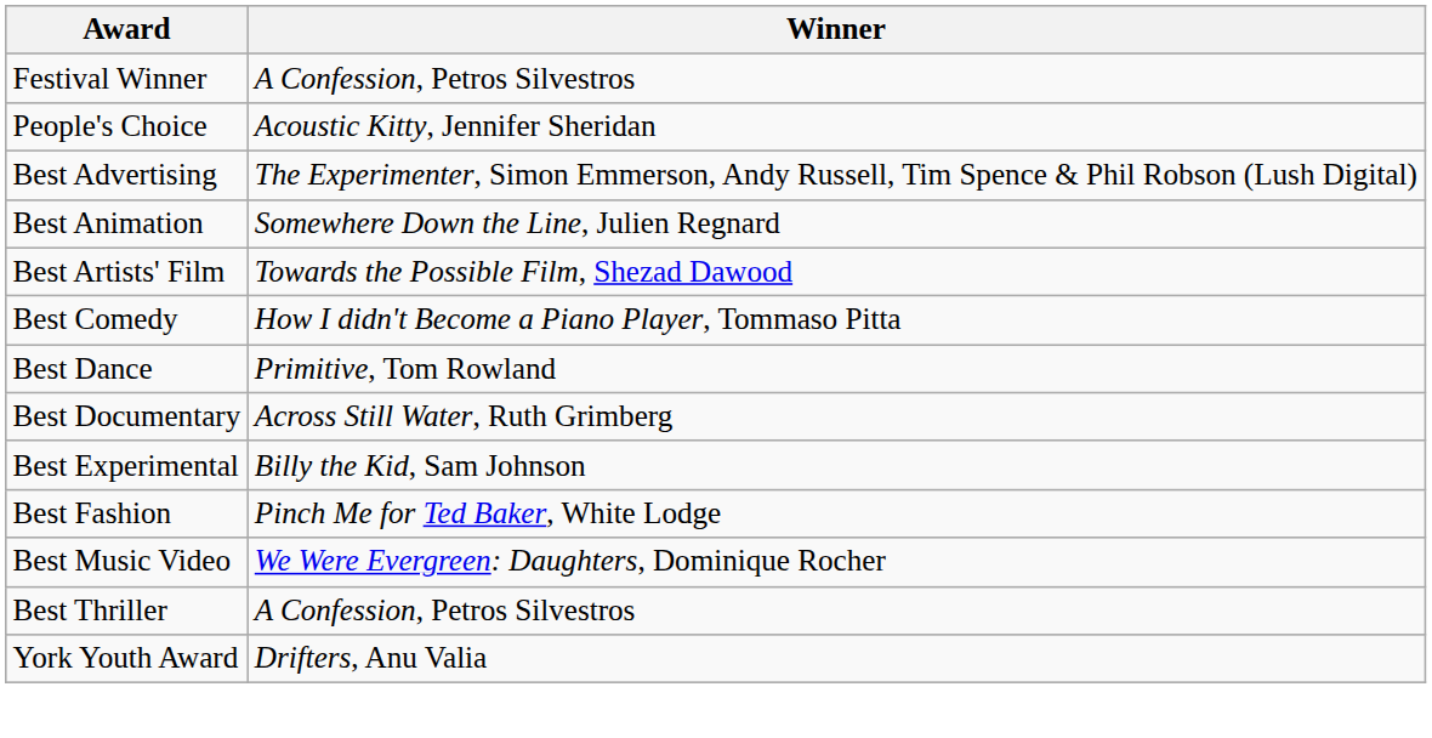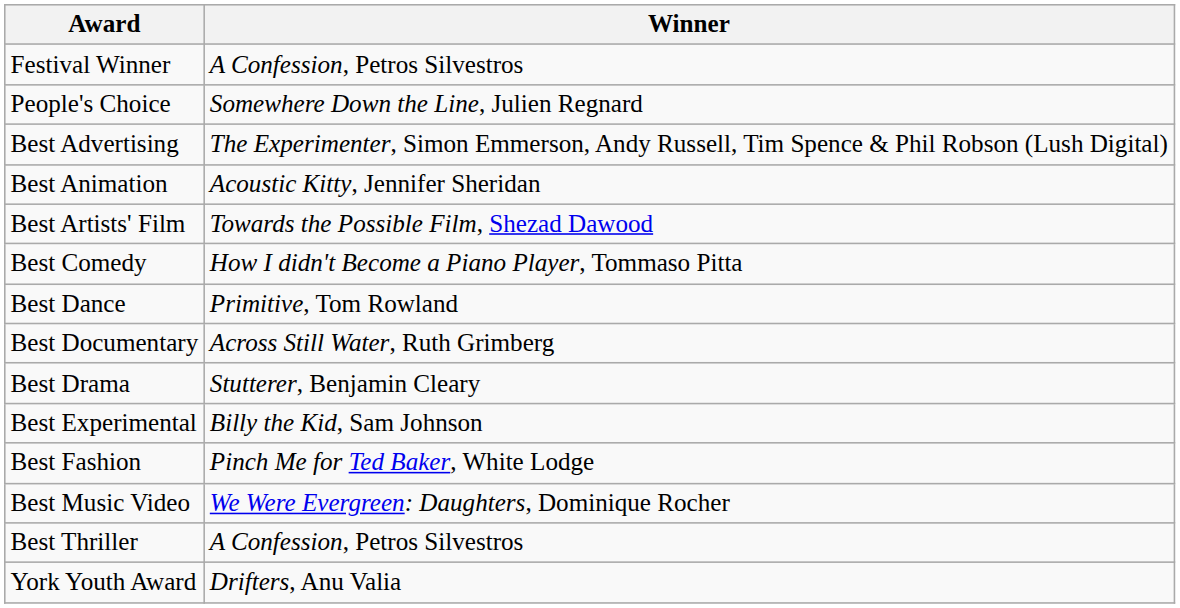 <table class="wikitable">
 <tr>
 <th>Award</th>
 <th>Winner</th>
 </tr>
 <tr>
 <td>Festival Winner</td>
 <td><em>A Confession</em>, Petros Silvestros</td>
 </tr>
 <tr>
 <td>People's Choice</td>
-<td><em>Acoustic Kitty</em>, Jennifer Sheridan</td>
+<td><em>Somewhere Down the Line</em>, Julien Regnard</td>
 </tr>
 <tr>
 <td>Best Advertising</td>
 <td><em>The Experimenter</em>, Simon Emmerson, Andy Russell, Tim Spence & Phil Robson (Lush Digital)</td>
 </tr>
 <tr>
 <td>Best Animation</td>
-<td><em>Somewhere Down the Line</em>, Julien Regnard</td>
+<td><em>Acoustic Kitty</em>, Jennifer Sheridan</td>
 </tr>
 <tr>
 <td>Best Artists' Film</td>
 <td><em>Towards the Possible Film</em>, <a href='#'>Shezad Dawood</a></td>
 </tr>
 <tr>
 <td>Best Comedy</td>
 <td><em>How I didn't Become a Piano Player</em>, Tommaso Pitta</td>
 </tr>
 <tr>
 <td>Best Dance</td>
 <td><em>Primitive</em>, Tom Rowland</td>
 </tr>
 <tr>
 <td>Best Documentary</td>
 <td><em>Across Still Water</em>, Ruth Grimberg</td>
+</tr>
+<tr>
+<td>Best Drama</td>
+<td><em>Stutterer</em>, Benjamin Cleary</td>
 </tr>
 <tr>
 <td>Best Experimental</td>
 <td><em>Billy the Kid</em>, Sam Johnson</td>
 </tr>
 <tr>
 <td>Best Fashion</td>
 <td><em>Pinch Me for <a href='#'>Ted Baker</a></em>, White Lodge</td>
 </tr>
 <tr>
 <td>Best Music Video</td>
 <td><em><a href='#'>We Were Evergreen</a>: Daughters</em>, Dominique Rocher</td>
 </tr>
 <tr>
 <td>Best Thriller</td>
 <td><em>A Confession</em>, Petros Silvestros</td>
 </tr>
 <tr>
 <td>York Youth Award</td>
 <td><em>Drifters</em>, Anu Valia</td>
 </tr>
 </table>
